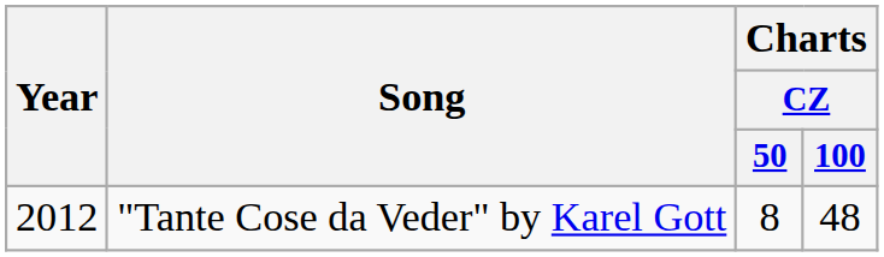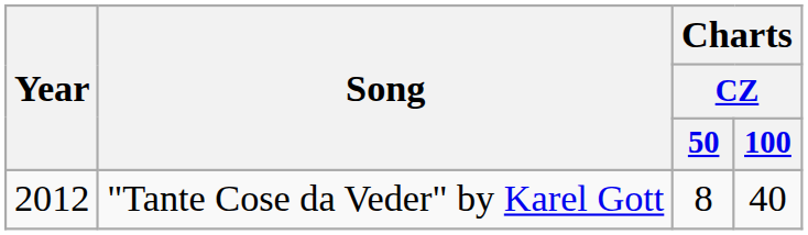 <table class="wikitable" style="text-align:center;">
 <tr>
 <th rowspan="3" width="1">Year</th>
 <th rowspan="3">Song</th>
 <th colspan="2" width="36">Charts</th>
 </tr>
 <tr style="font-size:smaller;">
 <th colspan="2" width="36"><a href='#'>CZ</a></th>
 </tr>
 <tr style="font-size:smaller;">
 <th rowspan="1" width="18"><a href='#'>50</a><br></th>
 <th rowspan="1" width="18"><a href='#'>100</a><br></th>
 </tr>
 <tr>
 <td>2012</td>
 <td align="left">"Tante Cose da Veder" by <a href='#'>Karel Gott</a></td>
 <td>8</td>
-<td>48</td>
+<td>40</td>
 </tr>
 </table>
